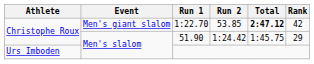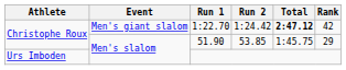 <table class="wikitable" style="font-size:90%">
 <tr>
 <th>Athlete</th>
 <th>Event</th>
 <th>Run 1</th>
 <th>Run 2</th>
 <th>Total</th>
 <th>Rank</th>
 </tr>
 <tr>
 <td rowspan="2"><a href='#'>Christophe Roux</a></td>
 <td><a href='#'>Men's giant slalom</a></td>
 <td align="center">1:22.70</td>
-<td align="center">53.85</td>
+<td align="center">1:24.42</td>
 <td align="center"><strong>2:47.12</strong></td>
 <td align="center">42</td>
 </tr>
 <tr>
 <td rowspan="2"><a href='#'>Men's slalom</a></td>
 <td align="center">51.90</td>
-<td align="center">1:24.42</td>
+<td align="center">53.85</td>
 <td align="center">1:45.75</td>
 <td align="center">29</td>
 </tr>
 <tr>
 <td><a href='#'>Urs Imboden</a></td>
 <td align=center colspan=4></td>
 </tr>
 </table>
